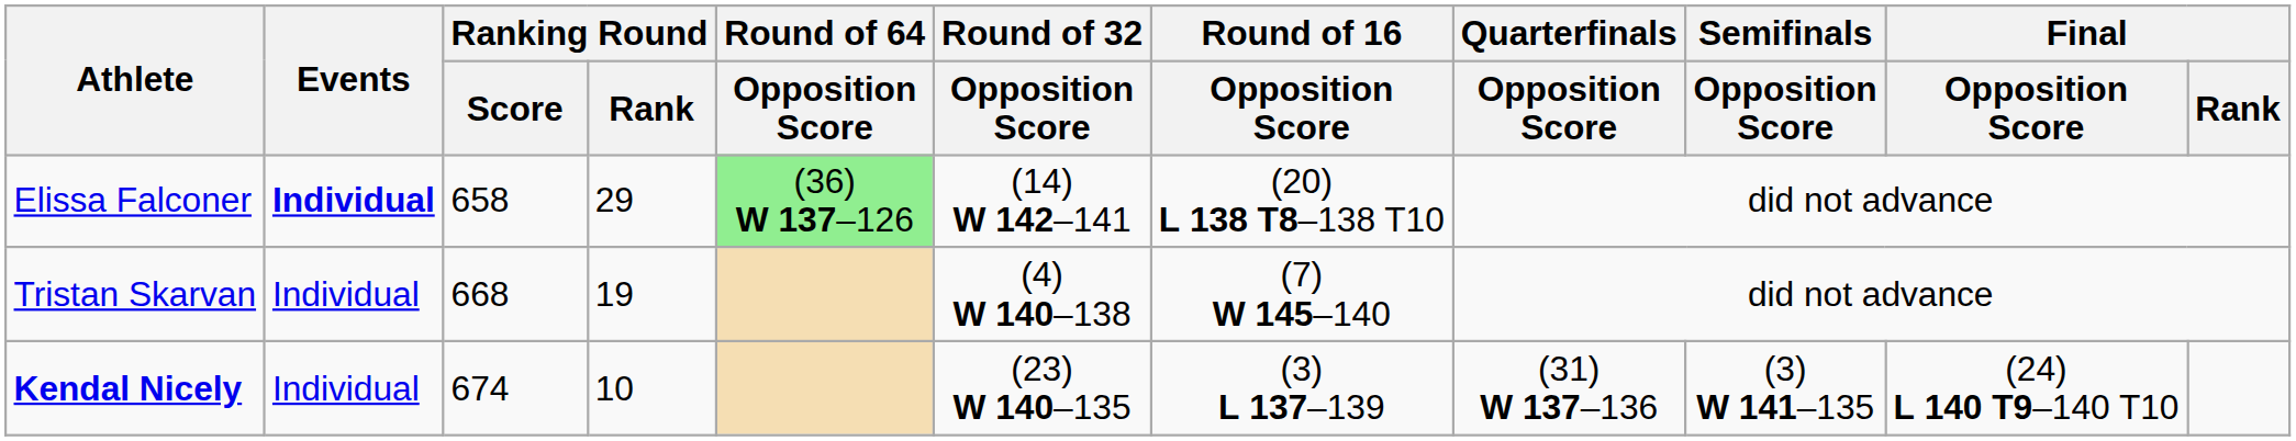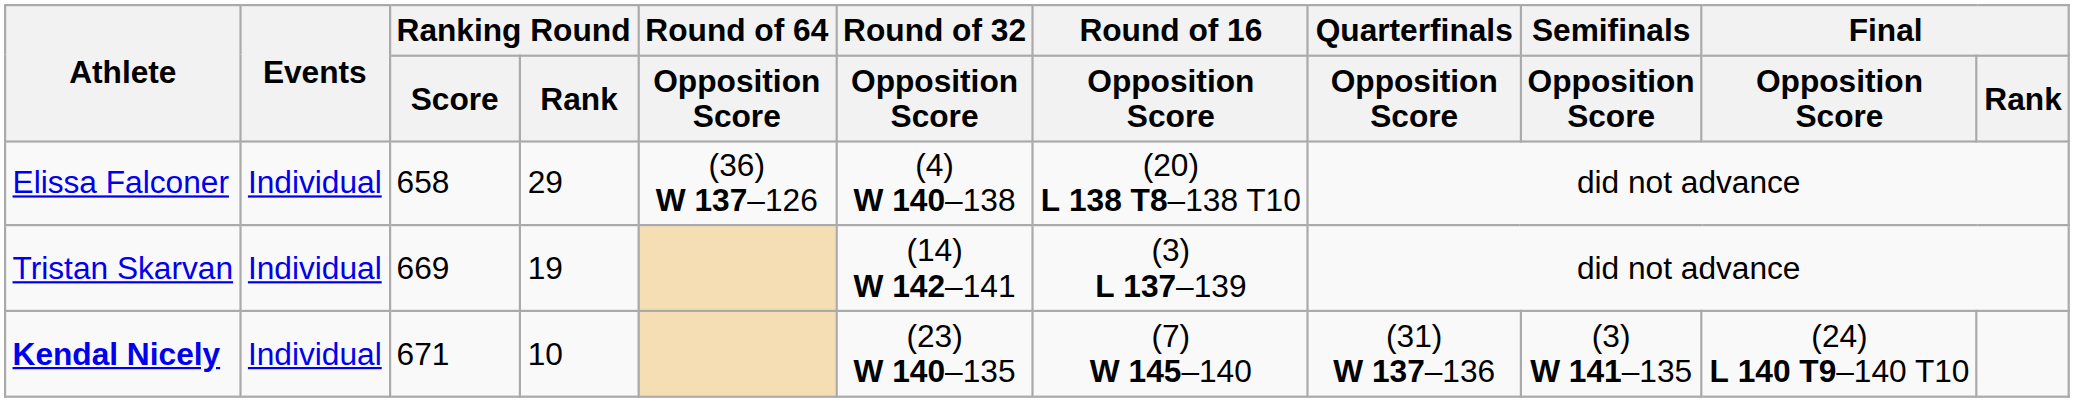 <table class="wikitable" border="1" style="font-size:90%">
 <tr>
 <th rowspan=2>Athlete</th>
 <th rowspan=2>Events</th>
 <th colspan=2>Ranking Round</th>
 <th>Round of 64</th>
 <th>Round of 32</th>
 <th>Round of 16</th>
 <th>Quarterfinals</th>
 <th>Semifinals</th>
 <th colspan=3>Final</th>
 </tr>
 <tr>
 <th>Score</th>
 <th>Rank</th>
 <th>Opposition<br>Score</th>
 <th>Opposition<br>Score</th>
 <th>Opposition<br>Score</th>
 <th>Opposition<br>Score</th>
 <th>Opposition<br>Score</th>
 <th>Opposition<br>Score</th>
 <th>Rank</th>
 </tr>
 <tr>
 <td><a href='#'>Elissa Falconer</a></td>
-<td><strong><a href='#'>Individual</a></strong></td>
+<td><a href='#'>Individual</a></td>
 <td>658</td>
 <td>29</td>
-<td align=center style="background: lightgreen;"> (36) <br> <strong>W</strong> <strong>137</strong>–126</td>
-<td align=center> (14) <br> <strong>W</strong> <strong>142</strong>–141</td>
+<td align=center> (36) <br> <strong>W</strong> <strong>137</strong>–126</td>
+<td align=center> (4) <br> <strong>W</strong> <strong>140</strong>–138</td>
 <td align=center> (20) <br> <strong>L</strong> <strong>138 T8</strong>–138 T10</td>
 <td align=center colspan=4>did not advance</td>
 </tr>
 <tr>
 <td><a href='#'>Tristan Skarvan</a></td>
 <td><a href='#'>Individual</a></td>
-<td>668</td>
+<td>669</td>
 <td>19</td>
 <td align=center bgcolor=wheat></td>
-<td align=center> (4) <br> <strong>W</strong> <strong>140</strong>–138</td>
-<td align=center> (7) <br> <strong>W</strong> <strong>145</strong>–140</td>
+<td align=center> (14) <br> <strong>W</strong> <strong>142</strong>–141</td>
+<td align=center> (3) <br> <strong>L</strong> <strong>137</strong>–139</td>
 <td align=center colspan=4>did not advance</td>
 </tr>
 <tr>
 <td><strong><a href='#'>Kendal Nicely</a></strong></td>
 <td><a href='#'>Individual</a></td>
-<td>674</td>
+<td>671</td>
 <td>10</td>
 <td align=center bgcolor=wheat></td>
 <td align=center> (23) <br> <strong>W</strong> <strong>140</strong>–135</td>
-<td align=center> (3) <br> <strong>L</strong> <strong>137</strong>–139</td>
+<td align=center> (7) <br> <strong>W</strong> <strong>145</strong>–140</td>
 <td align=center> (31) <br> <strong>W</strong> <strong>137</strong>–136</td>
 <td align=center> (3) <br> <strong>W</strong> <strong>141</strong>–135</td>
 <td align=center> (24) <br> <strong>L</strong> <strong>140 T9</strong>–140 T10</td>
 <td align=center></td>
 </tr>
 </table>
